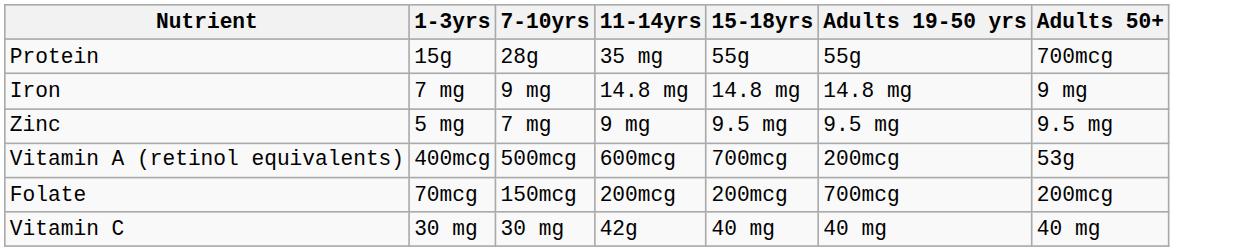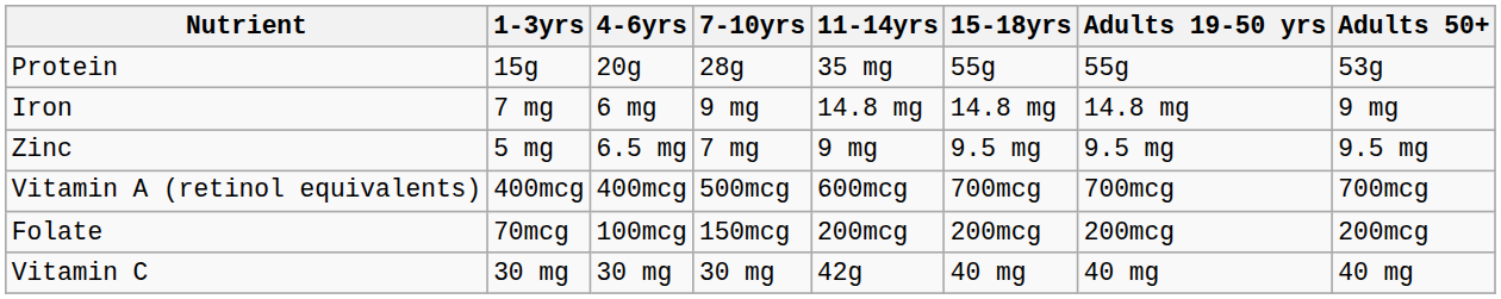 <table class="wikitable">
 <tr>
 <th>Nutrient</th>
 <th>1-3yrs</th>
+<th>4-6yrs</th>
 <th>7-10yrs</th>
 <th>11-14yrs</th>
 <th>15-18yrs</th>
 <th>Adults 19-50 yrs</th>
 <th>Adults 50+</th>
 </tr>
 <tr>
 <td>Protein</td>
 <td>15g</td>
+<td>20g</td>
 <td>28g</td>
 <td>35 mg</td>
 <td>55g</td>
 <td>55g</td>
-<td>700mcg</td>
+<td>53g</td>
 </tr>
 <tr>
 <td>Iron</td>
 <td>7 mg</td>
+<td>6 mg</td>
 <td>9 mg</td>
 <td>14.8 mg</td>
 <td>14.8 mg</td>
 <td>14.8 mg</td>
 <td>9 mg</td>
 </tr>
 <tr>
 <td>Zinc</td>
 <td>5 mg</td>
+<td>6.5 mg</td>
 <td>7 mg</td>
 <td>9 mg</td>
 <td>9.5 mg</td>
 <td>9.5 mg</td>
 <td>9.5 mg</td>
 </tr>
 <tr>
 <td>Vitamin A (retinol equivalents)</td>
 <td>400mcg</td>
+<td>400mcg</td>
 <td>500mcg</td>
 <td>600mcg</td>
 <td>700mcg</td>
-<td>200mcg</td>
-<td>53g</td>
+<td>700mcg</td>
+<td>700mcg</td>
 </tr>
 <tr>
 <td>Folate</td>
 <td>70mcg</td>
+<td>100mcg</td>
 <td>150mcg</td>
 <td>200mcg</td>
 <td>200mcg</td>
-<td>700mcg</td>
+<td>200mcg</td>
 <td>200mcg</td>
 </tr>
 <tr>
 <td>Vitamin C</td>
+<td>30 mg</td>
 <td>30 mg</td>
 <td>30 mg</td>
 <td>42g</td>
 <td>40 mg</td>
 <td>40 mg</td>
 <td>40 mg</td>
 </tr>
 </table>
